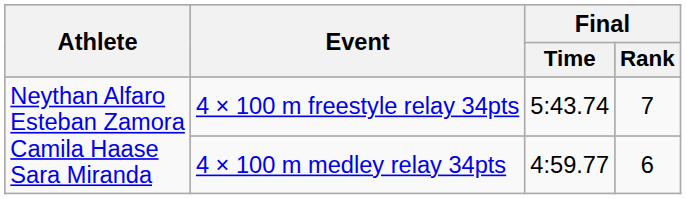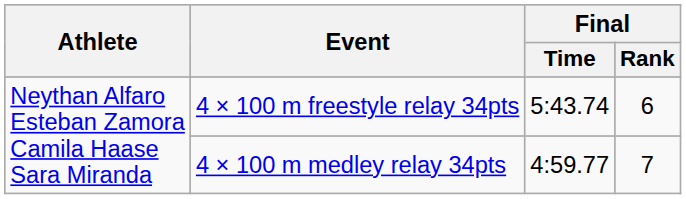 <table class=wikitable style=font-size:90%;text-align:center>
 <tr>
 <th rowspan=2>Athlete</th>
 <th rowspan=2>Event</th>
 <th colspan=2>Final</th>
 </tr>
 <tr style=font-size:95%>
 <th>Time</th>
 <th>Rank</th>
 </tr>
 <tr align=center>
 <td align=left rowspan=2><a href='#'>Neythan Alfaro</a><br><a href='#'>Esteban Zamora</a><br><a href='#'>Camila Haase</a><br><a href='#'>Sara Miranda</a></td>
 <td align=left><a href='#'>4 × 100 m freestyle relay 34pts</a></td>
 <td>5:43.74</td>
-<td>7</td>
+<td>6</td>
 </tr>
 <tr align=center>
 <td align=left><a href='#'>4 × 100 m medley relay 34pts</a></td>
 <td>4:59.77</td>
-<td>6</td>
+<td>7</td>
 </tr>
 </table>
